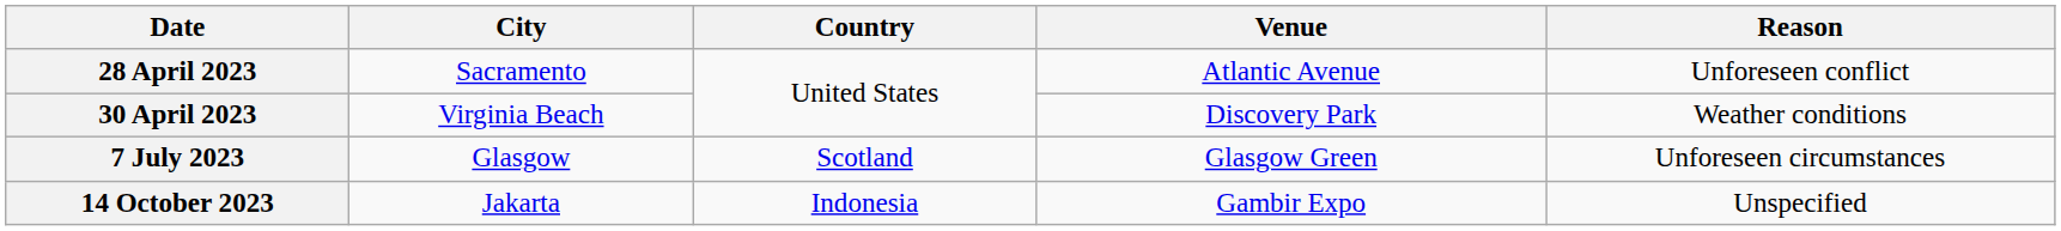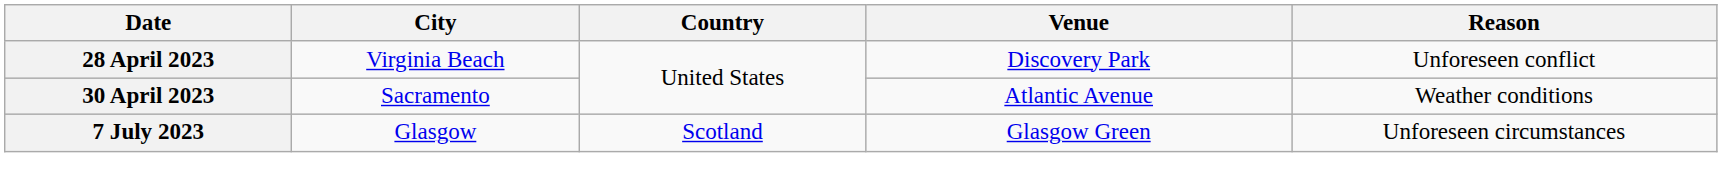 <table class="wikitable plainrowheaders" style="text-align:center;">
 <tr>
 <th scope="col" style="width:12em;">Date</th>
 <th scope="col" style="width:12em;">City</th>
 <th scope="col" style="width:12em;">Country</th>
 <th scope="col" style="width:18em;">Venue</th>
 <th scope="col" style="width:18em;">Reason</th>
 </tr>
 <tr>
 <th scope="row" style="text-align:center;">28 April 2023</th>
-<td><a href='#'>Sacramento</a></td>
+<td><a href='#'>Virginia Beach</a></td>
 <td rowspan="2">United States</td>
-<td><a href='#'>Atlantic Avenue</a></td>
+<td><a href='#'>Discovery Park</a></td>
 <td>Unforeseen conflict</td>
 </tr>
 <tr>
 <th scope="row" style="text-align:center;">30 April 2023</th>
-<td><a href='#'>Virginia Beach</a></td>
-<td><a href='#'>Discovery Park</a></td>
+<td><a href='#'>Sacramento</a></td>
+<td><a href='#'>Atlantic Avenue</a></td>
 <td>Weather conditions</td>
 </tr>
 <tr>
 <th scope="row" style="text-align:center;">7 July 2023</th>
 <td><a href='#'>Glasgow</a></td>
 <td><a href='#'>Scotland</a></td>
 <td><a href='#'>Glasgow Green</a></td>
 <td>Unforeseen circumstances</td>
 </tr>
-<tr>
-<th scope="row" style="text-align:center;">14 October 2023</th>
-<td><a href='#'>Jakarta</a></td>
-<td><a href='#'>Indonesia</a></td>
-<td><a href='#'>Gambir Expo</a></td>
-<td>Unspecified</td>
-</tr>
 </table>
